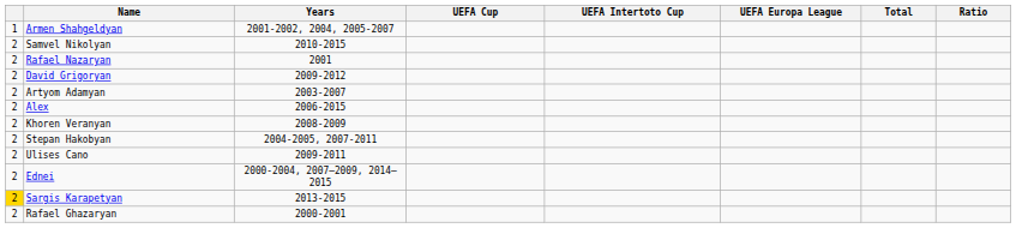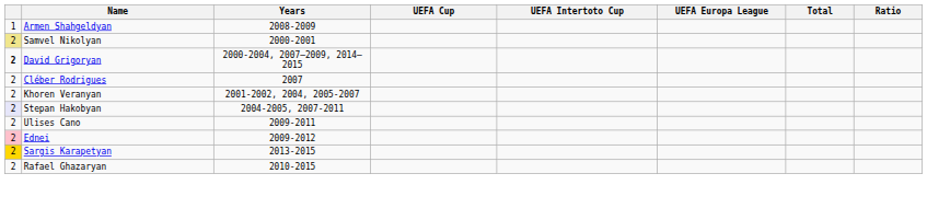 <table class="wikitable sortable"  style="text-align:center; font-size:90%; ">
 <tr>
 <th width=20px></th>
 <th width=300px>Name</th>
 <th width=250px>Years</th>
 <th width=200px>UEFA Cup</th>
 <th width=250px>UEFA Intertoto Cup</th>
 <th width=200px>UEFA Europa League</th>
 <th width=100px>Total</th>
 <th width=100px>Ratio</th>
 </tr>
 <tr>
 <td>1</td>
 <td align="left"> <a href='#'>Armen Shahgeldyan</a></td>
-<td>2001-2002, 2004, 2005-2007</td>
+<td>2008-2009</td>
+<td></td>
+<td></td>
+<td></td>
+<td></td>
+<td></td>
+</tr>
+<tr>
+<td style="background: khaki;">2</td>
+<td align="left"> Samvel Nikolyan</td>
+<td>2000-2001</td>
+<td></td>
+<td></td>
+<td></td>
+<td></td>
+<td></td>
+</tr>
+<tr>
+<td><strong>2</strong></td>
+<td align="left"> <a href='#'>David Grigoryan</a></td>
+<td>2000-2004, 2007–2009, 2014–2015</td>
 <td></td>
 <td></td>
 <td></td>
 <td></td>
 <td></td>
 </tr>
 <tr>
 <td>2</td>
-<td align="left"> Samvel Nikolyan</td>
-<td>2010-2015</td>
-<td></td>
-<td></td>
-<td></td>
-<td></td>
-<td></td>
-</tr>
-<tr>
-<td>2</td>
-<td align="left"> <a href='#'>Rafael Nazaryan</a></td>
-<td>2001</td>
-<td></td>
-<td></td>
-<td></td>
-<td></td>
-<td></td>
-</tr>
-<tr>
-<td>2</td>
-<td align="left"> <a href='#'>David Grigoryan</a></td>
-<td>2009-2012</td>
-<td></td>
-<td></td>
-<td></td>
-<td></td>
-<td></td>
-</tr>
-<tr>
-<td>2</td>
-<td align="left"> Artyom Adamyan</td>
-<td>2003-2007</td>
-<td></td>
-<td></td>
-<td></td>
-<td></td>
-<td></td>
-</tr>
-<tr>
-<td>2</td>
-<td align="left"> <a href='#'>Alex</a></td>
-<td>2006-2015</td>
+<td align="left"> <a href='#'>Cléber Rodrigues</a></td>
+<td>2007</td>
 <td></td>
 <td></td>
 <td></td>
 <td></td>
 <td></td>
 </tr>
 <tr>
 <td>2</td>
 <td align="left"> Khoren Veranyan</td>
-<td>2008-2009</td>
+<td>2001-2002, 2004, 2005-2007</td>
 <td></td>
 <td></td>
 <td></td>
 <td></td>
 <td></td>
 </tr>
 <tr>
-<td>2</td>
+<td style="background: lavender;">2</td>
 <td align="left"> Stepan Hakobyan</td>
 <td>2004-2005, 2007-2011</td>
 <td></td>
 <td></td>
 <td></td>
 <td></td>
 <td></td>
 </tr>
 <tr>
 <td>2</td>
 <td align="left"> Ulises Cano</td>
 <td>2009-2011</td>
 <td></td>
 <td></td>
 <td></td>
 <td></td>
 <td></td>
 </tr>
 <tr>
-<td>2</td>
+<td style="background: pink;">2</td>
 <td align="left"> <a href='#'>Ednei</a></td>
-<td>2000-2004, 2007–2009, 2014–2015</td>
+<td>2009-2012</td>
 <td></td>
 <td></td>
 <td></td>
 <td></td>
 <td></td>
 </tr>
 <tr>
 <td style="background: gold;">2</td>
 <td align="left"> <a href='#'>Sargis Karapetyan</a></td>
 <td>2013-2015</td>
 <td></td>
 <td></td>
 <td></td>
 <td></td>
 <td></td>
 </tr>
 <tr>
 <td>2</td>
 <td align="left"> Rafael Ghazaryan</td>
-<td>2000-2001</td>
+<td>2010-2015</td>
 <td></td>
 <td></td>
 <td></td>
 <td></td>
 <td></td>
 </tr>
 </table>
